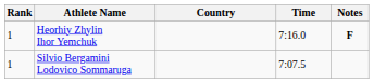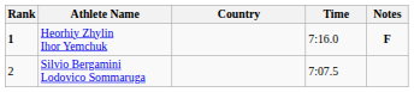 <table class="wikitable">
 <tr>
 <th width=25>Rank</th>
 <th width=175>Athlete Name</th>
 <th width=175>Country</th>
 <th width=75>Time</th>
 <th width=50>Notes</th>
 </tr>
 <tr>
-<td>1</td>
+<td><strong>1</strong></td>
 <td><a href='#'>Heorhiy Zhylin</a><br><a href='#'>Ihor Yemchuk</a></td>
 <td></td>
 <td>7:16.0</td>
 <td align=center><strong>F</strong></td>
 </tr>
 <tr>
-<td>1</td>
+<td>2</td>
 <td><a href='#'>Silvio Bergamini</a><br><a href='#'>Lodovico Sommaruga</a></td>
 <td></td>
 <td>7:07.5</td>
 <td></td>
 </tr>
 </table>
